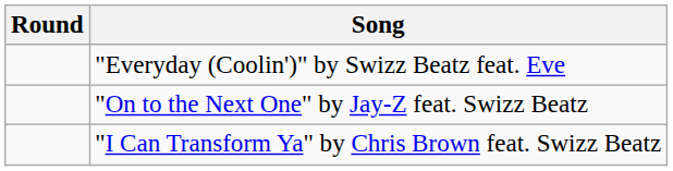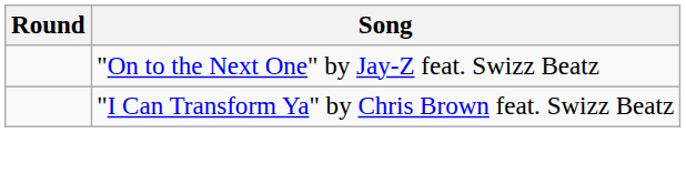 <table class="wikitable">
 <tr>
 <th>Round</th>
 <th>Song</th>
-</tr>
-<tr>
-<td></td>
-<td>"Everyday (Coolin')" by Swizz Beatz feat. <a href='#'>Eve</a></td>
 </tr>
 <tr>
 <td></td>
 <td>"<a href='#'>On to the Next One</a>" by <a href='#'>Jay-Z</a> feat. Swizz Beatz</td>
 </tr>
 <tr>
 <td></td>
 <td>"<a href='#'>I Can Transform Ya</a>" by <a href='#'>Chris Brown</a> feat. Swizz Beatz</td>
 </tr>
 </table>
